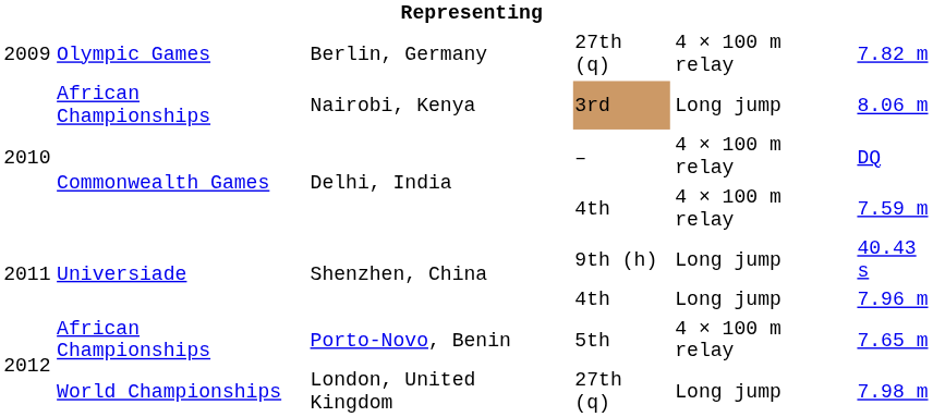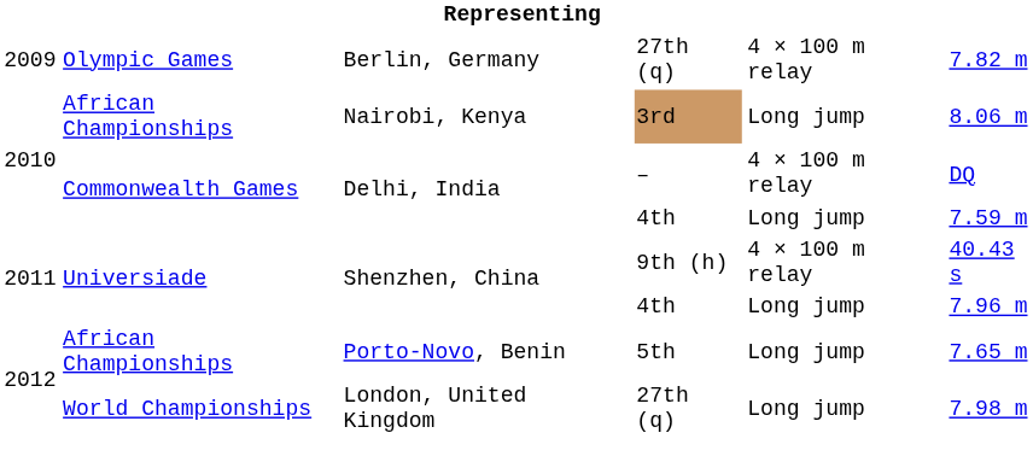 <table>
 <tr>
 <th colspan="6">Representing </th>
 </tr>
 <tr>
 <td>2009</td>
 <td><a href='#'>Olympic Games</a></td>
 <td>Berlin, Germany</td>
 <td>27th (q)</td>
 <td>4 × 100 m relay</td>
 <td><a href='#'>7.82 m</a></td>
 </tr>
 <tr>
 <td rowspan=3>2010</td>
 <td><a href='#'>African Championships</a></td>
 <td>Nairobi, Kenya</td>
 <td bgcolor=cc9966>3rd</td>
 <td>Long jump</td>
 <td><a href='#'>8.06 m</a></td>
 </tr>
 <tr>
 <td rowspan=2><a href='#'>Commonwealth Games</a></td>
 <td rowspan=2>Delhi, India</td>
 <td>–</td>
 <td>4 × 100 m relay</td>
 <td><a href='#'>DQ</a></td>
 </tr>
 <tr>
 <td>4th</td>
-<td>4 × 100 m relay</td>
+<td>Long jump</td>
 <td><a href='#'>7.59 m</a></td>
 </tr>
 <tr>
 <td rowspan=2>2011</td>
 <td rowspan=2><a href='#'>Universiade</a></td>
 <td rowspan=2>Shenzhen, China</td>
 <td>9th (h)</td>
-<td>Long jump</td>
+<td>4 × 100 m relay</td>
 <td><a href='#'>40.43 s</a></td>
 </tr>
 <tr>
 <td>4th</td>
 <td>Long jump</td>
 <td><a href='#'>7.96 m</a></td>
 </tr>
 <tr>
 <td rowspan=2>2012</td>
 <td><a href='#'>African Championships</a></td>
 <td><a href='#'>Porto-Novo</a>, Benin</td>
 <td>5th</td>
-<td>4 × 100 m relay</td>
+<td>Long jump</td>
 <td><a href='#'>7.65 m</a></td>
 </tr>
 <tr>
 <td><a href='#'>World Championships</a></td>
 <td>London, United Kingdom</td>
 <td>27th (q)</td>
 <td>Long jump</td>
 <td><a href='#'>7.98 m</a></td>
 </tr>
 </table>
